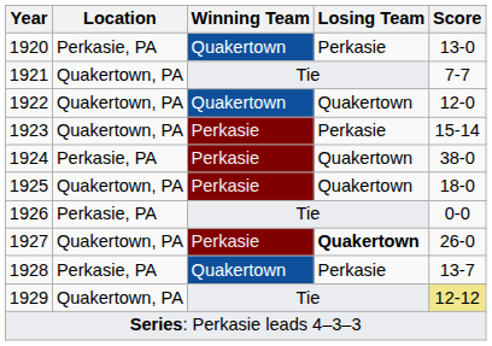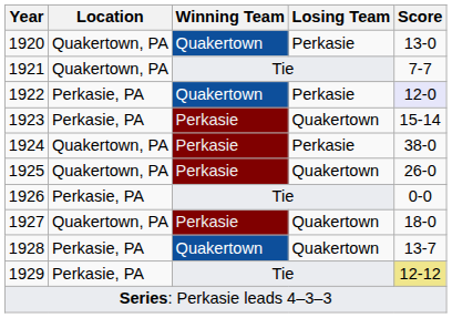 <table class=wikitable>
 <tr>
 <th>Year</th>
 <th>Location</th>
 <th>Winning Team</th>
 <th>Losing Team</th>
 <th>Score</th>
 </tr>
 <tr>
 <td>1920</td>
-<td>Perkasie, PA</td>
+<td>Quakertown, PA</td>
 <td style="background: #0D4F9B; color: #FFFFFF;">Quakertown</td>
 <td>Perkasie</td>
 <td style="text-align: center;">13-0</td>
 </tr>
 <tr>
 <td>1921</td>
 <td>Quakertown, PA</td>
 <td colspan=2 style="background: #EAECF0; color: #000000; text-align: center;">Tie</td>
 <td style="text-align: center;">7-7</td>
 </tr>
 <tr>
 <td>1922</td>
-<td>Quakertown, PA</td>
+<td>Perkasie, PA</td>
 <td style="background: #0D4F9B; color: #FFFFFF;">Quakertown</td>
-<td>Quakertown</td>
-<td style="text-align: center;">12-0</td>
+<td>Perkasie</td>
+<td style="background: lavender; text-align: center;">12-0</td>
 </tr>
 <tr>
 <td>1923</td>
-<td>Quakertown, PA</td>
+<td>Perkasie, PA</td>
 <td style="background: #800000; color: #F0F0F0;">Perkasie</td>
-<td>Perkasie</td>
+<td>Quakertown</td>
 <td style="text-align: center;">15-14</td>
 </tr>
 <tr>
 <td>1924</td>
-<td>Perkasie, PA</td>
+<td>Quakertown, PA</td>
 <td style="background: #800000; color: #F0F0F0;">Perkasie</td>
-<td>Quakertown</td>
+<td>Perkasie</td>
 <td style="text-align: center;">38-0</td>
 </tr>
 <tr>
 <td>1925</td>
 <td>Quakertown, PA</td>
 <td style="background: #800000; color: #F0F0F0;">Perkasie</td>
 <td>Quakertown</td>
-<td style="text-align: center;">18-0</td>
+<td style="text-align: center;">26-0</td>
 </tr>
 <tr>
 <td>1926</td>
 <td>Perkasie, PA</td>
 <td colspan=2 style="background: #EAECF0; color: #000000; text-align: center;">Tie</td>
 <td style="text-align: center;">0-0</td>
 </tr>
 <tr>
 <td>1927</td>
 <td>Quakertown, PA</td>
 <td style="background: #800000; color: #F0F0F0;">Perkasie</td>
-<td><strong>Quakertown</strong></td>
-<td style="text-align: center;">26-0</td>
+<td>Quakertown</td>
+<td style="text-align: center;">18-0</td>
 </tr>
 <tr>
 <td>1928</td>
 <td>Perkasie, PA</td>
 <td style="background: #0D4F9B; color: #FFFFFF;">Quakertown</td>
-<td>Perkasie</td>
+<td>Quakertown</td>
 <td style="text-align: center;">13-7</td>
 </tr>
 <tr>
 <td>1929</td>
-<td>Quakertown, PA</td>
+<td>Perkasie, PA</td>
 <td colspan=2 style="background: #EAECF0; color: #000000; text-align: center;">Tie</td>
 <td style="background: khaki; text-align: center;">12-12</td>
 </tr>
 <tr>
 <td colspan=5 style="background: #EAECF0; color: #000000; text-align: center;"><strong>Series</strong>: Perkasie leads 4–3–3</td>
 </tr>
 </table>
